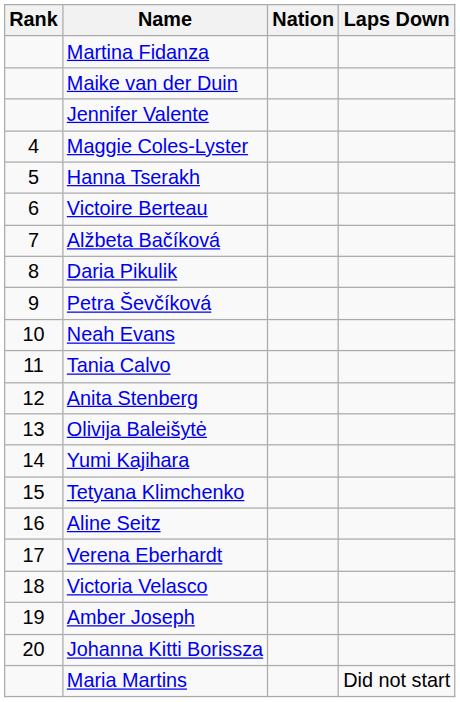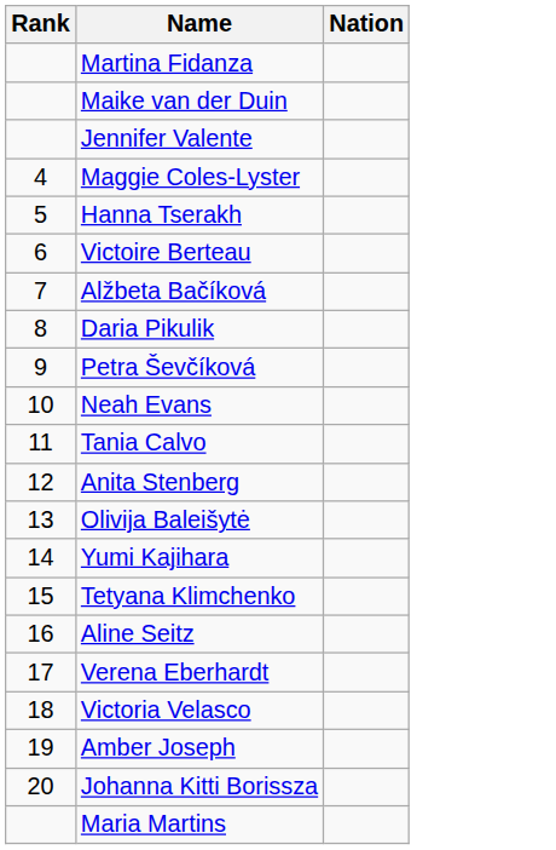 <table class="wikitable sortable" style="text-align:center">
 <tr>
 <th>Rank</th>
 <th>Name</th>
 <th>Nation</th>
-<th>Laps Down</th>
 </tr>
 <tr>
 <td></td>
 <td align=left><a href='#'>Martina Fidanza</a></td>
 <td align=left></td>
-<td></td>
 </tr>
 <tr>
 <td></td>
 <td align=left><a href='#'>Maike van der Duin</a></td>
 <td align=left></td>
-<td></td>
 </tr>
 <tr>
 <td></td>
 <td align=left><a href='#'>Jennifer Valente</a></td>
 <td align=left></td>
-<td></td>
 </tr>
 <tr>
 <td>4</td>
 <td align=left><a href='#'>Maggie Coles-Lyster</a></td>
 <td align=left></td>
-<td></td>
 </tr>
 <tr>
 <td>5</td>
 <td align=left><a href='#'>Hanna Tserakh</a></td>
 <td align=left></td>
-<td></td>
 </tr>
 <tr>
 <td>6</td>
 <td align=left><a href='#'>Victoire Berteau</a></td>
 <td align=left></td>
-<td></td>
 </tr>
 <tr>
 <td>7</td>
 <td align=left><a href='#'>Alžbeta Bačíková</a></td>
 <td align=left></td>
-<td></td>
 </tr>
 <tr>
 <td>8</td>
 <td align=left><a href='#'>Daria Pikulik</a></td>
 <td align=left></td>
-<td></td>
 </tr>
 <tr>
 <td>9</td>
 <td align=left><a href='#'>Petra Ševčíková</a></td>
 <td align=left></td>
-<td></td>
 </tr>
 <tr>
 <td>10</td>
 <td align=left><a href='#'>Neah Evans</a></td>
 <td align=left></td>
-<td></td>
 </tr>
 <tr>
 <td>11</td>
 <td align=left><a href='#'>Tania Calvo</a></td>
 <td align=left></td>
-<td></td>
 </tr>
 <tr>
 <td>12</td>
 <td align=left><a href='#'>Anita Stenberg</a></td>
 <td align=left></td>
-<td></td>
 </tr>
 <tr>
 <td>13</td>
 <td align=left><a href='#'>Olivija Baleišytė</a></td>
 <td align=left></td>
-<td></td>
 </tr>
 <tr>
 <td>14</td>
 <td align=left><a href='#'>Yumi Kajihara</a></td>
 <td align=left></td>
-<td></td>
 </tr>
 <tr>
 <td>15</td>
 <td align=left><a href='#'>Tetyana Klimchenko</a></td>
 <td align=left></td>
-<td></td>
 </tr>
 <tr>
 <td>16</td>
 <td align=left><a href='#'>Aline Seitz</a></td>
 <td align=left></td>
-<td></td>
 </tr>
 <tr>
 <td>17</td>
 <td align=left><a href='#'>Verena Eberhardt</a></td>
 <td align=left></td>
-<td></td>
 </tr>
 <tr>
 <td>18</td>
 <td align=left><a href='#'>Victoria Velasco</a></td>
 <td align=left></td>
-<td></td>
 </tr>
 <tr>
 <td>19</td>
 <td align=left><a href='#'>Amber Joseph</a></td>
 <td align=left></td>
-<td></td>
 </tr>
 <tr>
 <td>20</td>
 <td align=left><a href='#'>Johanna Kitti Borissza</a></td>
 <td align=left></td>
-<td></td>
 </tr>
 <tr>
 <td></td>
 <td align=left><a href='#'>Maria Martins</a></td>
 <td align=left></td>
-<td>Did not start</td>
 </tr>
 </table>
